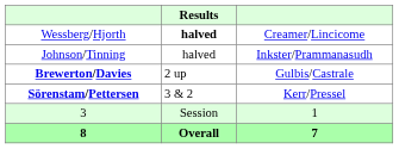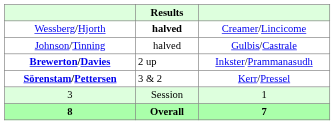 <table border="1" cellpadding="3" style="border-collapse:collapse; text-align:center;">
 <tr style="background:#dfd;">
 <th style="width:12em;"></th>
 <th style="width:5.5em;">Results</th>
 <th style="width:12em;"></th>
 </tr>
 <tr>
 <td><a href='#'>Wessberg</a>/<a href='#'>Hjorth</a></td>
 <td><strong>halved</strong></td>
 <td><a href='#'>Creamer</a>/<a href='#'>Lincicome</a></td>
 </tr>
 <tr>
 <td><a href='#'>Johnson</a>/<a href='#'>Tinning</a></td>
 <td>halved</td>
-<td><a href='#'>Inkster</a>/<a href='#'>Prammanasudh</a></td>
+<td><a href='#'>Gulbis</a>/<a href='#'>Castrale</a></td>
 </tr>
 <tr>
 <td><strong><a href='#'>Brewerton</a>/<a href='#'>Davies</a></strong></td>
 <td align=left> 2 up</td>
-<td><a href='#'>Gulbis</a>/<a href='#'>Castrale</a></td>
+<td><a href='#'>Inkster</a>/<a href='#'>Prammanasudh</a></td>
 </tr>
 <tr>
 <td><strong><a href='#'>Sörenstam</a>/<a href='#'>Pettersen</a></strong></td>
 <td align=left> 3 & 2</td>
 <td><a href='#'>Kerr</a>/<a href='#'>Pressel</a></td>
 </tr>
 <tr style="background:#dfd;">
 <td>3</td>
 <td>Session</td>
 <td>1</td>
 </tr>
 <tr style="background:#afa;">
 <th>8</th>
 <th>Overall</th>
 <th>7</th>
 </tr>
 </table>
